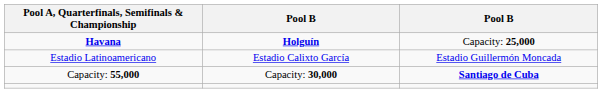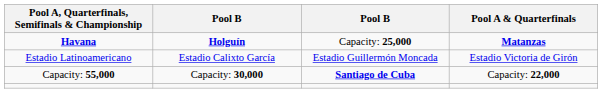 <table class="wikitable" style="text-align:center" width=900>
 <tr>
 <th width=25%>Pool A, Quarterfinals, Semifinals & Championship</th>
 <th width=25%>Pool B</th>
 <th width=25%>Pool B</th>
+<th width=25%>Pool A & Quarterfinals</th>
 </tr>
 <tr>
 <td><strong><a href='#'>Havana</a></strong></td>
 <td><strong><a href='#'>Holguín</a></strong></td>
 <td>Capacity: <strong>25,000</strong></td>
+<td><strong><a href='#'>Matanzas</a></strong></td>
 </tr>
 <tr>
 <td><a href='#'>Estadio Latinoamericano</a></td>
 <td><a href='#'>Estadio Calixto García</a></td>
 <td><a href='#'>Estadio Guillermón Moncada</a></td>
+<td><a href='#'>Estadio Victoria de Girón</a></td>
 </tr>
 <tr>
 <td>Capacity: <strong>55,000</strong></td>
 <td>Capacity: <strong>30,000</strong></td>
 <td><strong><a href='#'>Santiago de Cuba</a></strong></td>
+<td>Capacity: <strong>22,000</strong></td>
 </tr>
 <tr>
 <td></td>
 <td></td>
 <td></td>
+<td></td>
 </tr>
 </table>
